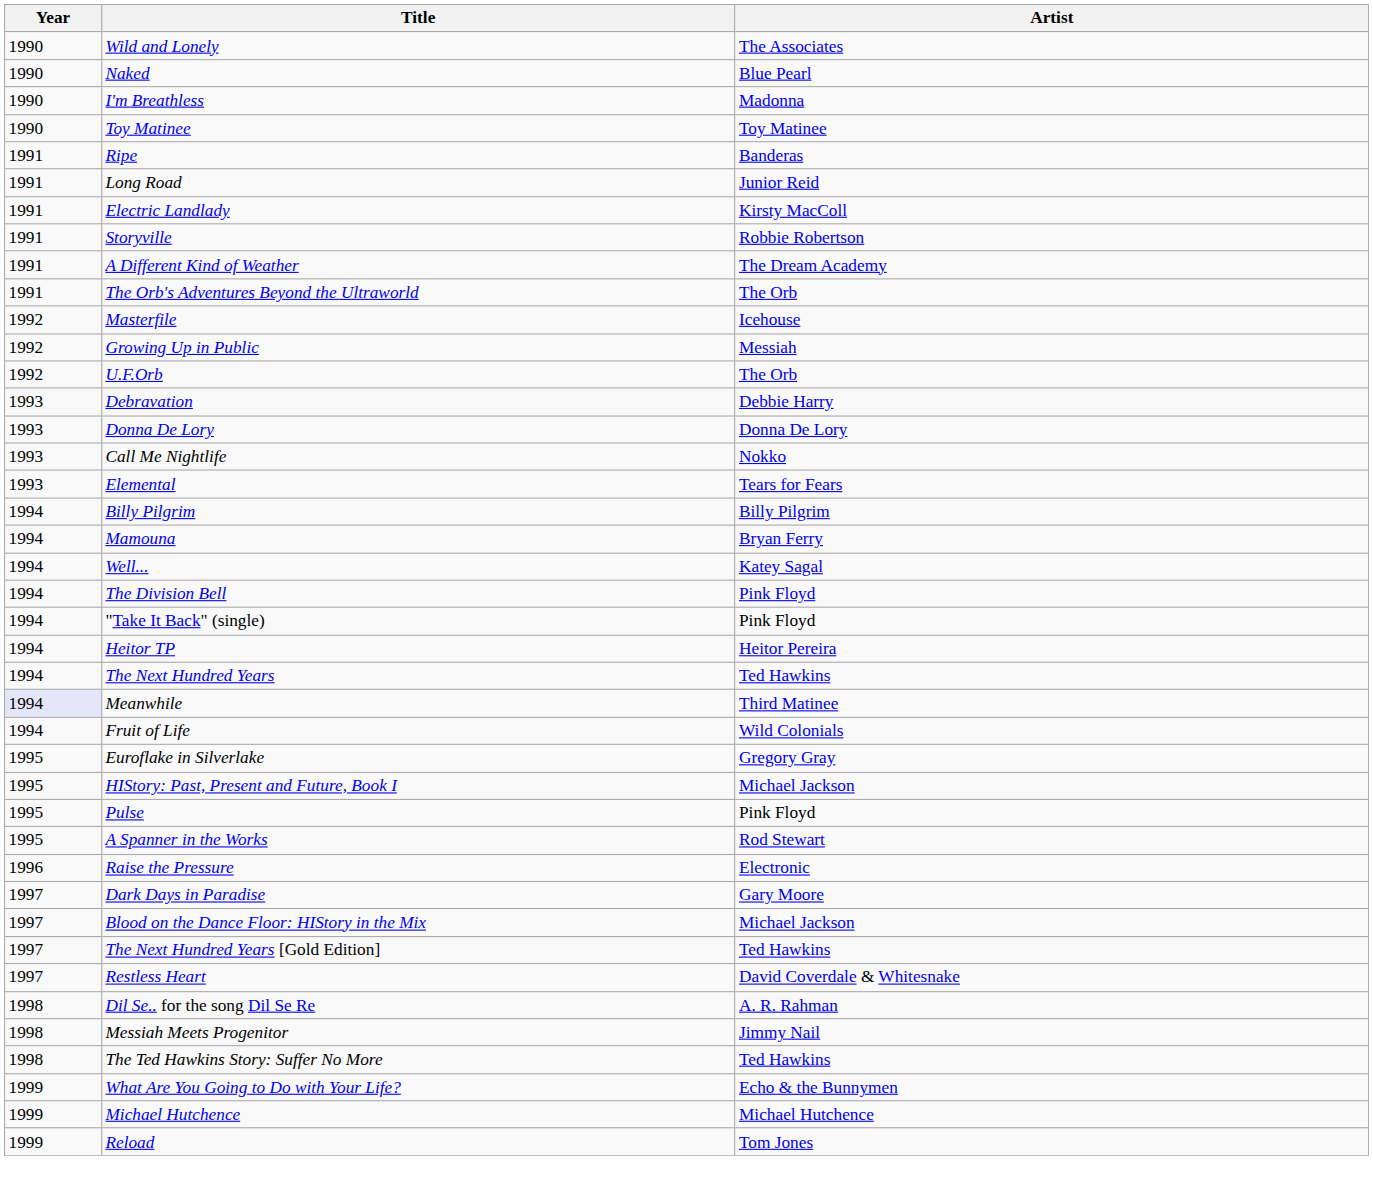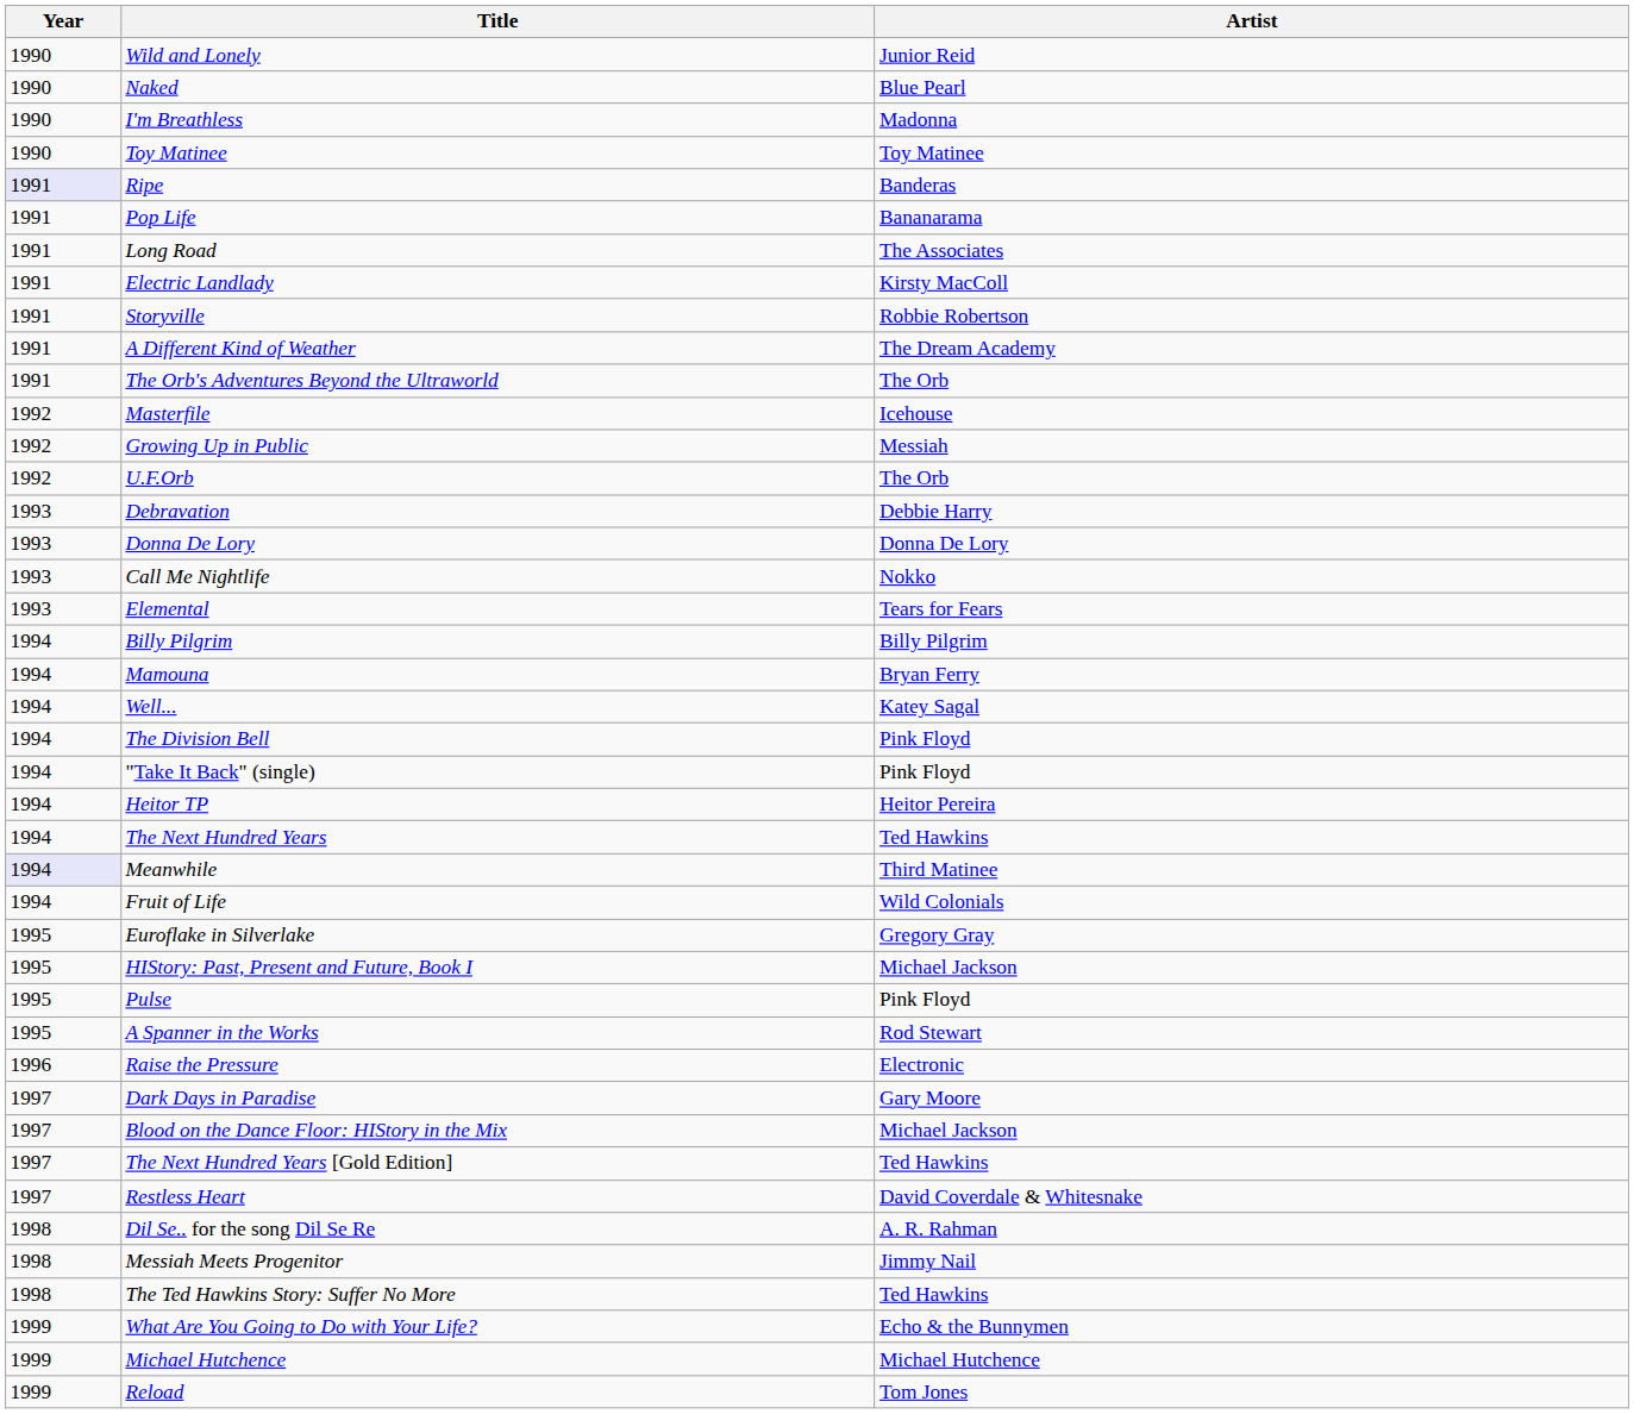 <table class="wikitable sortable" style="width:100%;">
 <tr>
 <th style="width:30px;">Year</th>
 <th style="width:250px;">Title</th>
 <th style="width:250px;">Artist</th>
 </tr>
 <tr>
 <td>1990</td>
 <td><em><a href='#'>Wild and Lonely</a></em></td>
-<td><a href='#'>The Associates</a></td>
+<td><a href='#'>Junior Reid</a></td>
 </tr>
 <tr>
 <td>1990</td>
 <td><em><a href='#'>Naked</a></em></td>
 <td><a href='#'>Blue Pearl</a></td>
 </tr>
 <tr>
 <td>1990</td>
 <td><em><a href='#'>I'm Breathless</a></em></td>
 <td><a href='#'>Madonna</a></td>
 </tr>
 <tr>
 <td>1990</td>
 <td><em><a href='#'>Toy Matinee</a></em></td>
 <td><a href='#'>Toy Matinee</a></td>
 </tr>
 <tr>
-<td>1991</td>
+<td style="background: lavender;">1991</td>
 <td><em><a href='#'>Ripe</a></em></td>
 <td><a href='#'>Banderas</a></td>
 </tr>
 <tr>
 <td>1991</td>
+<td><em><a href='#'>Pop Life</a></em></td>
+<td><a href='#'>Bananarama</a></td>
+</tr>
+<tr>
+<td>1991</td>
 <td><em>Long Road</em></td>
-<td><a href='#'>Junior Reid</a></td>
+<td><a href='#'>The Associates</a></td>
 </tr>
 <tr>
 <td>1991</td>
 <td><em><a href='#'>Electric Landlady</a></em></td>
 <td><a href='#'>Kirsty MacColl</a></td>
 </tr>
 <tr>
 <td>1991</td>
 <td><em><a href='#'>Storyville</a></em></td>
 <td><a href='#'>Robbie Robertson</a></td>
 </tr>
 <tr>
 <td>1991</td>
 <td><em><a href='#'>A Different Kind of Weather</a></em></td>
 <td><a href='#'>The Dream Academy</a></td>
 </tr>
 <tr>
 <td>1991</td>
 <td><em><a href='#'>The Orb's Adventures Beyond the Ultraworld</a></em></td>
 <td><a href='#'>The Orb</a></td>
 </tr>
 <tr>
 <td>1992</td>
 <td><em><a href='#'>Masterfile</a></em></td>
 <td><a href='#'>Icehouse</a></td>
 </tr>
 <tr>
 <td>1992</td>
 <td><em><a href='#'>Growing Up in Public</a></em></td>
 <td><a href='#'>Messiah</a></td>
 </tr>
 <tr>
 <td>1992</td>
 <td><em><a href='#'>U.F.Orb</a></em></td>
 <td><a href='#'>The Orb</a></td>
 </tr>
 <tr>
 <td>1993</td>
 <td><em><a href='#'>Debravation</a></em></td>
 <td><a href='#'>Debbie Harry</a></td>
 </tr>
 <tr>
 <td>1993</td>
 <td><em><a href='#'>Donna De Lory</a></em></td>
 <td><a href='#'>Donna De Lory</a></td>
 </tr>
 <tr>
 <td>1993</td>
 <td><em>Call Me Nightlife</em></td>
 <td><a href='#'>Nokko</a></td>
 </tr>
 <tr>
 <td>1993</td>
 <td><em><a href='#'>Elemental</a></em></td>
 <td><a href='#'>Tears for Fears</a></td>
 </tr>
 <tr>
 <td>1994</td>
 <td><em><a href='#'>Billy Pilgrim</a></em></td>
 <td><a href='#'>Billy Pilgrim</a></td>
 </tr>
 <tr>
 <td>1994</td>
 <td><em><a href='#'>Mamouna</a></em></td>
 <td><a href='#'>Bryan Ferry</a></td>
 </tr>
 <tr>
 <td>1994</td>
 <td><em><a href='#'>Well...</a></em></td>
 <td><a href='#'>Katey Sagal</a></td>
 </tr>
 <tr>
 <td>1994</td>
 <td><em><a href='#'>The Division Bell</a></em></td>
 <td><a href='#'>Pink Floyd</a></td>
 </tr>
 <tr>
 <td>1994</td>
 <td>"<a href='#'>Take It Back</a>" (single)</td>
 <td>Pink Floyd</td>
 </tr>
 <tr>
 <td>1994</td>
 <td><em><a href='#'>Heitor TP</a></em></td>
 <td><a href='#'>Heitor Pereira</a></td>
 </tr>
 <tr>
 <td>1994</td>
 <td><em><a href='#'>The Next Hundred Years</a></em></td>
 <td><a href='#'>Ted Hawkins</a></td>
 </tr>
 <tr>
 <td style="background: lavender;">1994</td>
 <td><em>Meanwhile</em></td>
 <td><a href='#'>Third Matinee</a></td>
 </tr>
 <tr>
 <td>1994</td>
 <td><em>Fruit of Life</em></td>
 <td><a href='#'>Wild Colonials</a></td>
 </tr>
 <tr>
 <td>1995</td>
 <td><em>Euroflake in Silverlake</em></td>
 <td><a href='#'>Gregory Gray</a></td>
 </tr>
 <tr>
 <td>1995</td>
 <td><em><a href='#'>HIStory: Past, Present and Future, Book I</a></em></td>
 <td><a href='#'>Michael Jackson</a></td>
 </tr>
 <tr>
 <td>1995</td>
 <td><em><a href='#'>Pulse</a></em></td>
 <td>Pink Floyd</td>
 </tr>
 <tr>
 <td>1995</td>
 <td><em><a href='#'>A Spanner in the Works</a></em></td>
 <td><a href='#'>Rod Stewart</a></td>
 </tr>
 <tr>
 <td>1996</td>
 <td><em><a href='#'>Raise the Pressure</a></em></td>
 <td><a href='#'>Electronic</a></td>
 </tr>
 <tr>
 <td>1997</td>
 <td><em><a href='#'>Dark Days in Paradise</a></em></td>
 <td><a href='#'>Gary Moore</a></td>
 </tr>
 <tr>
 <td>1997</td>
 <td><em><a href='#'>Blood on the Dance Floor: HIStory in the Mix</a></em></td>
 <td><a href='#'>Michael Jackson</a></td>
 </tr>
 <tr>
 <td>1997</td>
 <td><em><a href='#'>The Next Hundred Years</a></em> [Gold Edition]</td>
 <td><a href='#'>Ted Hawkins</a></td>
 </tr>
 <tr>
 <td>1997</td>
 <td><em><a href='#'>Restless Heart</a></em></td>
 <td><a href='#'>David Coverdale</a> & <a href='#'>Whitesnake</a></td>
 </tr>
 <tr>
 <td>1998</td>
 <td><em><a href='#'>Dil Se..</a></em> for the song <a href='#'>Dil Se Re</a></td>
 <td><a href='#'>A. R. Rahman</a></td>
 </tr>
 <tr>
 <td>1998</td>
 <td><em>Messiah Meets Progenitor</em></td>
 <td><a href='#'>Jimmy Nail</a></td>
 </tr>
 <tr>
 <td>1998</td>
 <td><em>The Ted Hawkins Story: Suffer No More</em></td>
 <td><a href='#'>Ted Hawkins</a></td>
 </tr>
 <tr>
 <td>1999</td>
 <td><em><a href='#'>What Are You Going to Do with Your Life?</a></em></td>
 <td><a href='#'>Echo & the Bunnymen</a></td>
 </tr>
 <tr>
 <td>1999</td>
 <td><em><a href='#'>Michael Hutchence</a></em></td>
 <td><a href='#'>Michael Hutchence</a></td>
 </tr>
 <tr>
 <td>1999</td>
 <td><em><a href='#'>Reload</a></em></td>
 <td><a href='#'>Tom Jones</a></td>
 </tr>
 </table>
